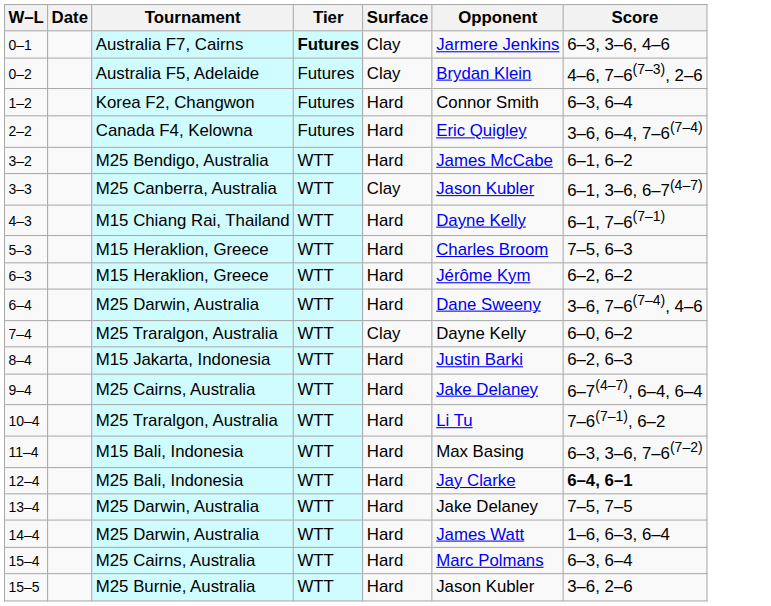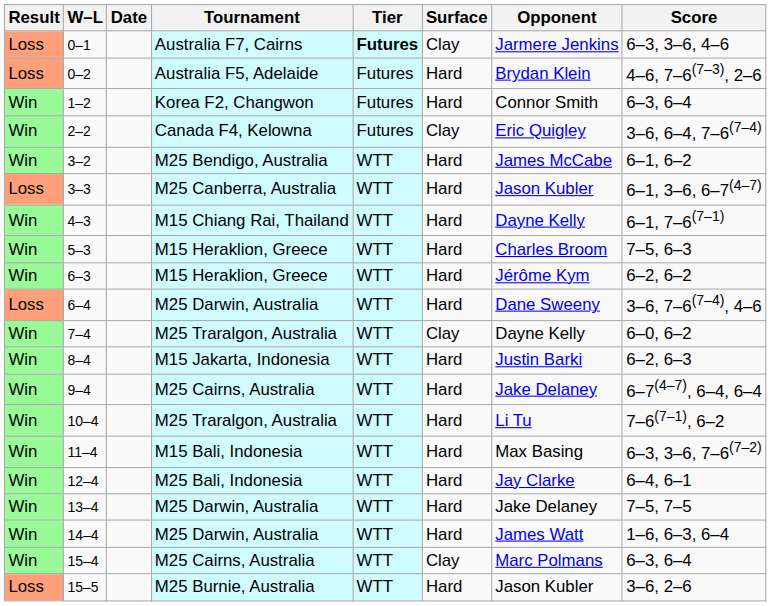 <table class="sortable wikitable">
 <tr>
+<th>Result</th>
 <th class="unsortable">W–L</th>
 <th>Date</th>
 <th>Tournament</th>
 <th>Tier</th>
 <th>Surface</th>
 <th>Opponent</th>
 <th class="unsortable">Score</th>
 </tr>
 <tr>
+<td bgcolor=FFA07A>Loss</td>
 <td><small>0–1</small></td>
 <td></td>
 <td style="background:#cffcff;">Australia F7, Cairns</td>
 <td style="background:#cffcff;"><strong>Futures</strong></td>
 <td>Clay</td>
 <td> <a href='#'>Jarmere Jenkins</a></td>
 <td>6–3, 3–6, 4–6</td>
 </tr>
 <tr>
+<td bgcolor=FFA07A>Loss</td>
 <td><small>0–2</small></td>
 <td></td>
 <td style="background:#cffcff;">Australia F5, Adelaide</td>
 <td style="background:#cffcff;">Futures</td>
-<td>Clay</td>
+<td>Hard</td>
 <td> <a href='#'>Brydan Klein</a></td>
 <td>4–6, 7–6<sup>(7–3)</sup>, 2–6</td>
 </tr>
 <tr>
+<td bgcolor=98FB98>Win</td>
 <td><small>1–2</small></td>
 <td></td>
 <td style="background:#cffcff;">Korea F2, Changwon</td>
 <td style="background:#cffcff;">Futures</td>
 <td>Hard</td>
 <td> Connor Smith</td>
 <td>6–3, 6–4</td>
 </tr>
 <tr>
+<td bgcolor=98FB98>Win</td>
 <td><small>2–2</small></td>
 <td></td>
 <td style="background:#cffcff;">Canada F4, Kelowna</td>
 <td style="background:#cffcff;">Futures</td>
-<td>Hard</td>
+<td>Clay</td>
 <td> <a href='#'>Eric Quigley</a></td>
 <td>3–6, 6–4, 7–6<sup>(7–4)</sup></td>
 </tr>
 <tr>
+<td bgcolor=98FB98>Win</td>
 <td><small>3–2</small></td>
 <td></td>
 <td style="background:#cffcff;">M25 Bendigo, Australia</td>
 <td style="background:#cffcff;">WTT</td>
 <td>Hard</td>
 <td> <a href='#'>James McCabe</a></td>
 <td>6–1, 6–2</td>
 </tr>
 <tr>
+<td bgcolor=FFA07A>Loss</td>
 <td><small>3–3</small></td>
 <td></td>
 <td style="background:#cffcff;">M25 Canberra, Australia</td>
 <td style="background:#cffcff;">WTT</td>
-<td>Clay</td>
+<td>Hard</td>
 <td> <a href='#'>Jason Kubler</a></td>
 <td>6–1, 3–6, 6–7<sup>(4–7)</sup></td>
 </tr>
 <tr>
+<td bgcolor=98FB98>Win</td>
 <td><small>4–3</small></td>
 <td></td>
 <td style="background:#cffcff;">M15 Chiang Rai, Thailand</td>
 <td style="background:#cffcff;">WTT</td>
 <td>Hard</td>
 <td> <a href='#'>Dayne Kelly</a></td>
 <td>6–1, 7–6<sup>(7–1)</sup></td>
 </tr>
 <tr>
+<td bgcolor=98FB98>Win</td>
 <td><small>5–3</small></td>
 <td></td>
 <td style="background:#cffcff;">M15 Heraklion, Greece</td>
 <td style="background:#cffcff;">WTT</td>
 <td>Hard</td>
 <td> <a href='#'>Charles Broom</a></td>
 <td>7–5, 6–3</td>
 </tr>
 <tr>
+<td bgcolor=98FB98>Win</td>
 <td><small>6–3</small></td>
 <td></td>
 <td style="background:#cffcff;">M15 Heraklion, Greece</td>
 <td style="background:#cffcff;">WTT</td>
 <td>Hard</td>
 <td> <a href='#'>Jérôme Kym</a></td>
 <td>6–2, 6–2</td>
 </tr>
 <tr>
+<td bgcolor=FFA07A>Loss</td>
 <td><small>6–4</small></td>
 <td></td>
 <td style="background:#cffcff;">M25 Darwin, Australia</td>
 <td style="background:#cffcff;">WTT</td>
 <td>Hard</td>
 <td> <a href='#'>Dane Sweeny</a></td>
 <td>3–6, 7–6<sup>(7–4)</sup>, 4–6</td>
 </tr>
 <tr>
+<td bgcolor=98FB98>Win</td>
 <td><small>7–4</small></td>
 <td></td>
 <td style="background:#cffcff;">M25 Traralgon, Australia</td>
 <td style="background:#cffcff;">WTT</td>
 <td>Clay</td>
 <td> Dayne Kelly</td>
 <td>6–0, 6–2</td>
 </tr>
 <tr>
+<td bgcolor=98FB98>Win</td>
 <td><small>8–4</small></td>
 <td></td>
 <td style="background:#cffcff;">M15 Jakarta, Indonesia</td>
 <td style="background:#cffcff;">WTT</td>
 <td>Hard</td>
 <td> <a href='#'>Justin Barki</a></td>
 <td>6–2, 6–3</td>
 </tr>
 <tr>
+<td bgcolor=98FB98>Win</td>
 <td><small>9–4</small></td>
 <td></td>
 <td style="background:#cffcff;">M25 Cairns, Australia</td>
 <td style="background:#cffcff;">WTT</td>
 <td>Hard</td>
 <td> <a href='#'>Jake Delaney</a></td>
 <td>6–7<sup>(4–7)</sup>, 6–4, 6–4</td>
 </tr>
 <tr>
+<td bgcolor=98FB98>Win</td>
 <td><small>10–4</small></td>
 <td></td>
 <td style="background:#cffcff;">M25 Traralgon, Australia</td>
 <td style="background:#cffcff;">WTT</td>
 <td>Hard</td>
 <td> <a href='#'>Li Tu</a></td>
 <td>7–6<sup>(7–1)</sup>, 6–2</td>
 </tr>
 <tr>
+<td bgcolor=98FB98>Win</td>
 <td><small>11–4</small></td>
 <td></td>
 <td style="background:#cffcff;">M15 Bali, Indonesia</td>
 <td style="background:#cffcff;">WTT</td>
 <td>Hard</td>
 <td> Max Basing</td>
 <td>6–3, 3–6, 7–6<sup>(7–2)</sup></td>
 </tr>
 <tr>
+<td bgcolor=98FB98>Win</td>
 <td><small>12–4</small></td>
 <td></td>
 <td style="background:#cffcff;">M25 Bali, Indonesia</td>
 <td style="background:#cffcff;">WTT</td>
 <td>Hard</td>
 <td> <a href='#'>Jay Clarke</a></td>
-<td><strong>6–4, 6–1</strong></td>
+<td>6–4, 6–1</td>
 </tr>
 <tr>
+<td bgcolor=98FB98>Win</td>
 <td><small>13–4</small></td>
 <td></td>
 <td style="background:#cffcff;">M25 Darwin, Australia</td>
 <td style="background:#cffcff;">WTT</td>
 <td>Hard</td>
 <td> Jake Delaney</td>
 <td>7–5, 7–5</td>
 </tr>
 <tr>
+<td bgcolor=98FB98>Win</td>
 <td><small>14–4</small></td>
 <td></td>
 <td style="background:#cffcff;">M25 Darwin, Australia</td>
 <td style="background:#cffcff;">WTT</td>
 <td>Hard</td>
 <td> <a href='#'>James Watt</a></td>
 <td>1–6, 6–3, 6–4</td>
 </tr>
 <tr>
+<td bgcolor=98FB98>Win</td>
 <td><small>15–4</small></td>
 <td></td>
 <td style="background:#cffcff;">M25 Cairns, Australia</td>
 <td style="background:#cffcff;">WTT</td>
-<td>Hard</td>
+<td>Clay</td>
 <td> <a href='#'>Marc Polmans</a></td>
 <td>6–3, 6–4</td>
 </tr>
 <tr>
+<td bgcolor=FFA07A>Loss</td>
 <td><small>15–5</small></td>
 <td></td>
 <td style="background:#cffcff;">M25 Burnie, Australia</td>
 <td style="background:#cffcff;">WTT</td>
 <td>Hard</td>
 <td> Jason Kubler</td>
 <td>3–6, 2–6</td>
 </tr>
 </table>
